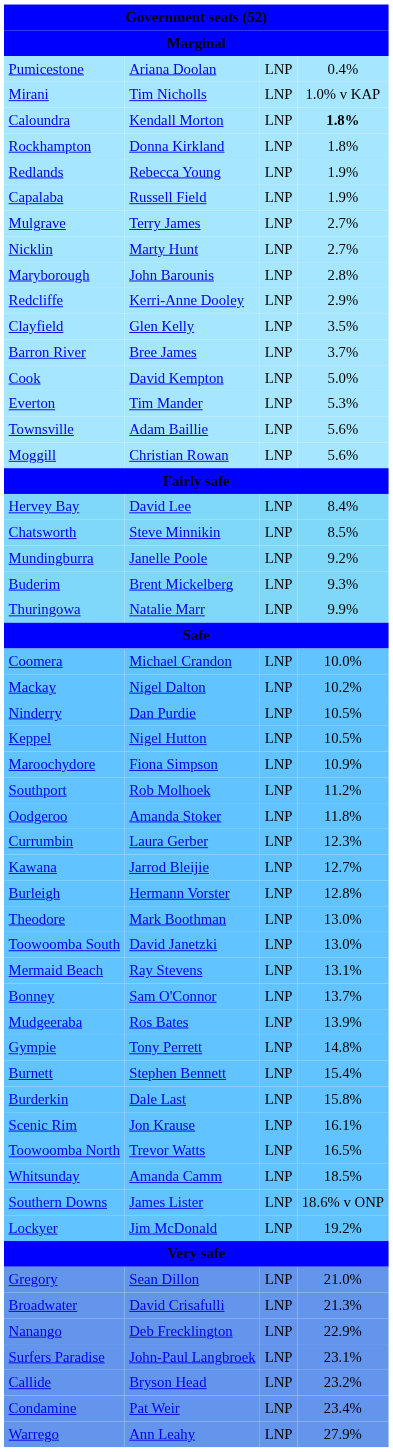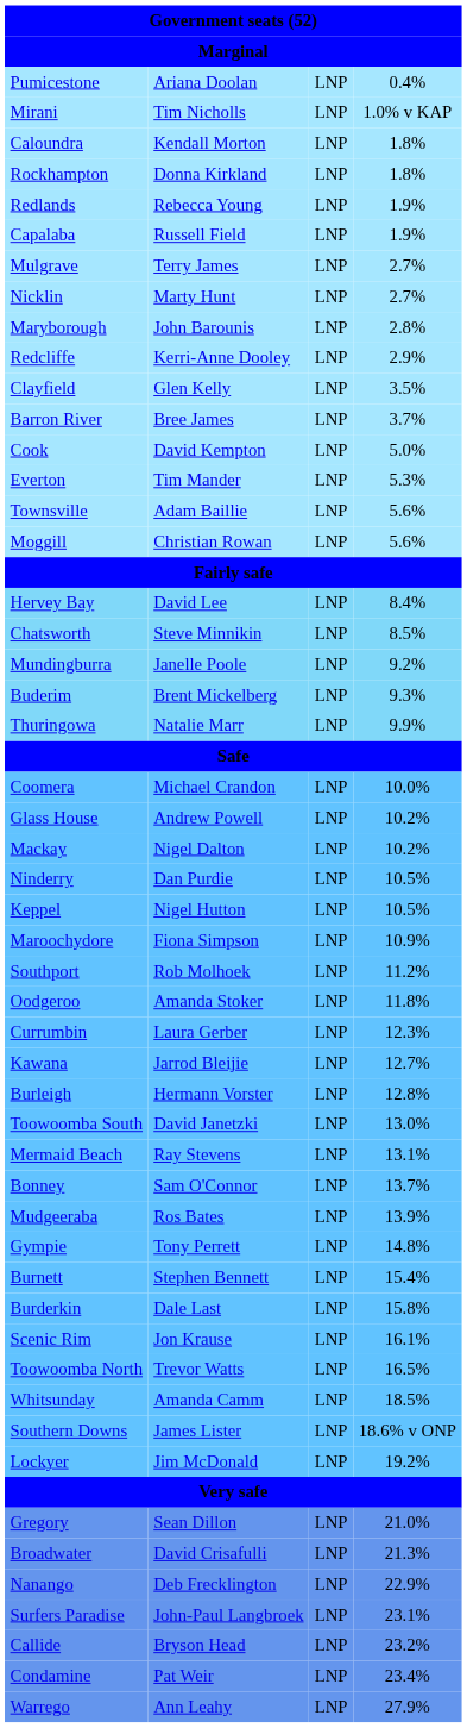 <table class="toccolours" cellpadding="5" cellspacing="0" style="float:left; margin-right:.5em; margin-top:.4em; font-size:90 ppt;">
 <tr>
 <td colspan="4"  style="text-align:center; background:blue;"><span><strong>Government seats (52)</strong></span></td>
 </tr>
 <tr>
 <td colspan="4"  style="text-align:center; background:blue;"><span><strong>Marginal</strong></span></td>
 </tr>
 <tr>
 <td style="text-align:left; background:#a6e7ff;"><a href='#'>Pumicestone</a></td>
 <td style="text-align:left; background:#a6e7ff;"><a href='#'>Ariana Doolan</a></td>
 <td style="text-align:left; background:#a6e7ff;">LNP</td>
 <td style="text-align:center; background:#a6e7ff;">0.4%</td>
 </tr>
 <tr>
 <td style="text-align:left; background:#a6e7ff;"><a href='#'>Mirani</a></td>
 <td style="text-align:left; background:#a6e7ff;"><a href='#'>Tim Nicholls</a></td>
 <td style="text-align:left; background:#a6e7ff;">LNP</td>
 <td style="text-align:center; background:#a6e7ff;">1.0% v KAP</td>
 </tr>
 <tr>
 <td style="text-align:left; background:#a6e7ff;"><a href='#'>Caloundra</a></td>
 <td style="text-align:left; background:#a6e7ff;"><a href='#'>Kendall Morton</a></td>
 <td style="text-align:left; background:#a6e7ff;">LNP</td>
-<td style="text-align:center; background:#a6e7ff;"><strong>1.8%</strong></td>
+<td style="text-align:center; background:#a6e7ff;">1.8%</td>
 </tr>
 <tr>
 <td style="text-align:left; background:#a6e7ff;"><a href='#'>Rockhampton</a></td>
 <td style="text-align:left; background:#a6e7ff;"><a href='#'>Donna Kirkland</a></td>
 <td style="text-align:left; background:#a6e7ff;">LNP</td>
 <td style="text-align:center; background:#a6e7ff;">1.8%</td>
 </tr>
 <tr>
 <td style="text-align:left; background:#a6e7ff;"><a href='#'>Redlands</a></td>
 <td style="text-align:left; background:#a6e7ff;"><a href='#'>Rebecca Young</a></td>
 <td style="text-align:left; background:#a6e7ff;">LNP</td>
 <td style="text-align:center; background:#a6e7ff;">1.9%</td>
 </tr>
 <tr>
 <td style="text-align:left; background:#a6e7ff;"><a href='#'>Capalaba</a></td>
 <td style="text-align:left; background:#a6e7ff;"><a href='#'>Russell Field</a></td>
 <td style="text-align:left; background:#a6e7ff;">LNP</td>
 <td style="text-align:center; background:#a6e7ff;">1.9%</td>
 </tr>
 <tr>
 <td style="text-align:left; background:#a6e7ff;"><a href='#'>Mulgrave</a></td>
 <td style="text-align:left; background:#a6e7ff;"><a href='#'>Terry James</a></td>
 <td style="text-align:left; background:#a6e7ff;">LNP</td>
 <td style="text-align:center; background:#a6e7ff;">2.7%</td>
 </tr>
 <tr>
 <td style="text-align:left; background:#a6e7ff;"><a href='#'>Nicklin</a></td>
 <td style="text-align:left; background:#a6e7ff;"><a href='#'>Marty Hunt</a></td>
 <td style="text-align:left; background:#a6e7ff;">LNP</td>
 <td style="text-align:center; background:#a6e7ff;">2.7%</td>
 </tr>
 <tr>
 <td style="text-align:left; background:#a6e7ff;"><a href='#'>Maryborough</a></td>
 <td style="text-align:left; background:#a6e7ff;"><a href='#'>John Barounis</a></td>
 <td style="text-align:left; background:#a6e7ff;">LNP</td>
 <td style="text-align:center; background:#a6e7ff;">2.8%</td>
 </tr>
 <tr>
 <td style="text-align:left; background:#a6e7ff;"><a href='#'>Redcliffe</a></td>
 <td style="text-align:left; background:#a6e7ff;"><a href='#'>Kerri-Anne Dooley</a></td>
 <td style="text-align:left; background:#a6e7ff;">LNP</td>
 <td style="text-align:center; background:#a6e7ff;">2.9%</td>
 </tr>
 <tr>
 <td style="text-align:left; background:#a6e7ff;"><a href='#'>Clayfield</a></td>
 <td style="text-align:left; background:#a6e7ff;"><a href='#'>Glen Kelly</a></td>
 <td style="text-align:left; background:#a6e7ff;">LNP</td>
 <td style="text-align:center; background:#a6e7ff;">3.5%</td>
 </tr>
 <tr>
 <td style="text-align:left; background:#a6e7ff;"><a href='#'>Barron River</a></td>
 <td style="text-align:left; background:#a6e7ff;"><a href='#'>Bree James</a></td>
 <td style="text-align:left; background:#a6e7ff;">LNP</td>
 <td style="text-align:center; background:#a6e7ff;">3.7%</td>
 </tr>
 <tr>
 <td style="text-align:left; background:#a6e7ff;"><a href='#'>Cook</a></td>
 <td style="text-align:left; background:#a6e7ff;"><a href='#'>David Kempton</a></td>
 <td style="text-align:left; background:#a6e7ff;">LNP</td>
 <td style="text-align:center; background:#a6e7ff;">5.0%</td>
 </tr>
 <tr>
 <td style="text-align:left; background:#a6e7ff;"><a href='#'>Everton</a></td>
 <td style="text-align:left; background:#a6e7ff;"><a href='#'>Tim Mander</a></td>
 <td style="text-align:left; background:#a6e7ff;">LNP</td>
 <td style="text-align:center; background:#a6e7ff;">5.3%</td>
 </tr>
 <tr>
 <td style="text-align:left; background:#a6e7ff;"><a href='#'>Townsville</a></td>
 <td style="text-align:left; background:#a6e7ff;"><a href='#'>Adam Baillie</a></td>
 <td style="text-align:left; background:#a6e7ff;">LNP</td>
 <td style="text-align:center; background:#a6e7ff;">5.6%</td>
 </tr>
 <tr>
 <td style="text-align:left; background:#a6e7ff;"><a href='#'>Moggill</a></td>
 <td style="text-align:left; background:#a6e7ff;"><a href='#'>Christian Rowan</a></td>
 <td style="text-align:left; background:#a6e7ff;">LNP</td>
 <td style="text-align:center; background:#a6e7ff;">5.6%</td>
 </tr>
 <tr>
 <td colspan="4"  style="text-align:center; background:blue;"><span><strong>Fairly safe</strong></span></td>
 </tr>
 <tr>
 <td style="text-align:left; background:#80d8f9;"><a href='#'>Hervey Bay</a></td>
 <td style="text-align:left; background:#80d8f9;"><a href='#'>David Lee</a></td>
 <td style="text-align:left; background:#80d8f9;">LNP</td>
 <td style="text-align:center; background:#80d8f9;">8.4%</td>
 </tr>
 <tr>
 <td style="text-align:left; background:#80d8f9;"><a href='#'>Chatsworth</a></td>
 <td style="text-align:left; background:#80d8f9;"><a href='#'>Steve Minnikin</a></td>
 <td style="text-align:left; background:#80d8f9;">LNP</td>
 <td style="text-align:center; background:#80d8f9;">8.5%</td>
 </tr>
 <tr>
 <td style="text-align:left; background:#80d8f9;"><a href='#'>Mundingburra</a></td>
 <td style="text-align:left; background:#80d8f9;"><a href='#'>Janelle Poole</a></td>
 <td style="text-align:left; background:#80d8f9;">LNP</td>
 <td style="text-align:center; background:#80d8f9;">9.2%</td>
 </tr>
 <tr>
 <td style="text-align:left; background:#80d8f9;"><a href='#'>Buderim</a></td>
 <td style="text-align:left; background:#80d8f9;"><a href='#'>Brent Mickelberg</a></td>
 <td style="text-align:left; background:#80d8f9;">LNP</td>
 <td style="text-align:center; background:#80d8f9;">9.3%</td>
 </tr>
 <tr>
 <td style="text-align:left; background:#80d8f9;"><a href='#'>Thuringowa</a></td>
 <td style="text-align:left; background:#80d8f9;"><a href='#'>Natalie Marr</a></td>
 <td style="text-align:left; background:#80d8f9;">LNP</td>
 <td style="text-align:center; background:#80d8f9;">9.9%</td>
 </tr>
 <tr>
 <td colspan="4"  style="text-align:center; background:blue;"><span><strong>Safe</strong></span></td>
 </tr>
 <tr>
 <td style="text-align:left; background:#61c3ff;"><a href='#'>Coomera</a></td>
 <td style="text-align:left; background:#61c3ff;"><a href='#'>Michael Crandon</a></td>
 <td style="text-align:left; background:#61c3ff;">LNP</td>
 <td style="text-align:center; background:#61c3ff;">10.0%</td>
 </tr>
 <tr>
+<td style="text-align:left; background:#61c3ff;"><a href='#'>Glass House</a></td>
+<td style="text-align:left; background:#61c3ff;"><a href='#'>Andrew Powell</a></td>
+<td style="text-align:left; background:#61c3ff;">LNP</td>
+<td style="text-align:center; background:#61c3ff;">10.2%</td>
+</tr>
+<tr>
 <td style="text-align:left; background:#61c3ff;"><a href='#'>Mackay</a></td>
 <td style="text-align:left; background:#61c3ff;"><a href='#'>Nigel Dalton</a></td>
 <td style="text-align:left; background:#61c3ff;">LNP</td>
 <td style="text-align:center; background:#61c3ff;">10.2%</td>
 </tr>
 <tr>
 <td style="text-align:left; background:#61c3ff;"><a href='#'>Ninderry</a></td>
 <td style="text-align:left; background:#61c3ff;"><a href='#'>Dan Purdie</a></td>
 <td style="text-align:left; background:#61c3ff;">LNP</td>
 <td style="text-align:center; background:#61c3ff;">10.5%</td>
 </tr>
 <tr>
 <td style="text-align:left; background:#61c3ff;"><a href='#'>Keppel</a></td>
 <td style="text-align:left; background:#61c3ff;"><a href='#'>Nigel Hutton</a></td>
 <td style="text-align:left; background:#61c3ff;">LNP</td>
 <td style="text-align:center; background:#61c3ff;">10.5%</td>
 </tr>
 <tr>
 <td style="text-align:left; background:#61c3ff;"><a href='#'>Maroochydore</a></td>
 <td style="text-align:left; background:#61c3ff;"><a href='#'>Fiona Simpson</a></td>
 <td style="text-align:left; background:#61c3ff;">LNP</td>
 <td style="text-align:center; background:#61c3ff;">10.9%</td>
 </tr>
 <tr>
 <td style="text-align:left; background:#61c3ff;"><a href='#'>Southport</a></td>
 <td style="text-align:left; background:#61c3ff;"><a href='#'>Rob Molhoek</a></td>
 <td style="text-align:left; background:#61c3ff;">LNP</td>
 <td style="text-align:center; background:#61c3ff;">11.2%</td>
 </tr>
 <tr>
 <td style="text-align:left; background:#61c3ff;"><a href='#'>Oodgeroo</a></td>
 <td style="text-align:left; background:#61c3ff;"><a href='#'>Amanda Stoker</a></td>
 <td style="text-align:left; background:#61c3ff;">LNP</td>
 <td style="text-align:center; background:#61c3ff;">11.8%</td>
 </tr>
 <tr>
 <td style="text-align:left; background:#61c3ff;"><a href='#'>Currumbin</a></td>
 <td style="text-align:left; background:#61c3ff;"><a href='#'>Laura Gerber</a></td>
 <td style="text-align:left; background:#61c3ff;">LNP</td>
 <td style="text-align:center; background:#61c3ff;">12.3%</td>
 </tr>
 <tr>
 <td style="text-align:left; background:#61c3ff;"><a href='#'>Kawana</a></td>
 <td style="text-align:left; background:#61c3ff;"><a href='#'>Jarrod Bleijie</a></td>
 <td style="text-align:left; background:#61c3ff;">LNP</td>
 <td style="text-align:center; background:#61c3ff;">12.7%</td>
 </tr>
 <tr>
 <td style="text-align:left; background:#61c3ff;"><a href='#'>Burleigh</a></td>
 <td style="text-align:left; background:#61c3ff;"><a href='#'>Hermann Vorster</a></td>
 <td style="text-align:left; background:#61c3ff;">LNP</td>
 <td style="text-align:center; background:#61c3ff;">12.8%</td>
-</tr>
-<tr>
-<td style="text-align:left; background:#61c3ff;"><a href='#'>Theodore</a></td>
-<td style="text-align:left; background:#61c3ff;"><a href='#'>Mark Boothman</a></td>
-<td style="text-align:left; background:#61c3ff;">LNP</td>
-<td style="text-align:center; background:#61c3ff;">13.0%</td>
 </tr>
 <tr>
 <td style="text-align:left; background:#61c3ff;"><a href='#'>Toowoomba South</a></td>
 <td style="text-align:left; background:#61c3ff;"><a href='#'>David Janetzki</a></td>
 <td style="text-align:left; background:#61c3ff;">LNP</td>
 <td style="text-align:center; background:#61c3ff;">13.0%</td>
 </tr>
 <tr>
 <td style="text-align:left; background:#61c3ff;"><a href='#'>Mermaid Beach</a></td>
 <td style="text-align:left; background:#61c3ff;"><a href='#'>Ray Stevens</a></td>
 <td style="text-align:left; background:#61c3ff;">LNP</td>
 <td style="text-align:center; background:#61c3ff;">13.1%</td>
 </tr>
 <tr>
 <td style="text-align:left; background:#61c3ff;"><a href='#'>Bonney</a></td>
 <td style="text-align:left; background:#61c3ff;"><a href='#'>Sam O'Connor</a></td>
 <td style="text-align:left; background:#61c3ff;">LNP</td>
 <td style="text-align:center; background:#61c3ff;">13.7%</td>
 </tr>
 <tr>
 <td style="text-align:left; background:#61c3ff;"><a href='#'>Mudgeeraba</a></td>
 <td style="text-align:left; background:#61c3ff;"><a href='#'>Ros Bates</a></td>
 <td style="text-align:left; background:#61c3ff;">LNP</td>
 <td style="text-align:center; background:#61c3ff;">13.9%</td>
 </tr>
 <tr>
 <td style="text-align:left; background:#61c3ff;"><a href='#'>Gympie</a></td>
 <td style="text-align:left; background:#61c3ff;"><a href='#'>Tony Perrett</a></td>
 <td style="text-align:left; background:#61c3ff;">LNP</td>
 <td style="text-align:center; background:#61c3ff;">14.8%</td>
 </tr>
 <tr>
 <td style="text-align:left; background:#61c3ff;"><a href='#'>Burnett</a></td>
 <td style="text-align:left; background:#61c3ff;"><a href='#'>Stephen Bennett</a></td>
 <td style="text-align:left; background:#61c3ff;">LNP</td>
 <td style="text-align:center; background:#61c3ff;">15.4%</td>
 </tr>
 <tr>
 <td style="text-align:left; background:#61c3ff;"><a href='#'>Burderkin</a></td>
 <td style="text-align:left; background:#61c3ff;"><a href='#'>Dale Last</a></td>
 <td style="text-align:left; background:#61c3ff;">LNP</td>
 <td style="text-align:center; background:#61c3ff;">15.8%</td>
 </tr>
 <tr>
 <td style="text-align:left; background:#61c3ff;"><a href='#'>Scenic Rim</a></td>
 <td style="text-align:left; background:#61c3ff;"><a href='#'>Jon Krause</a></td>
 <td style="text-align:left; background:#61c3ff;">LNP</td>
 <td style="text-align:center; background:#61c3ff;">16.1%</td>
 </tr>
 <tr>
 <td style="text-align:left; background:#61c3ff;"><a href='#'>Toowoomba North</a></td>
 <td style="text-align:left; background:#61c3ff;"><a href='#'>Trevor Watts</a></td>
 <td style="text-align:left; background:#61c3ff;">LNP</td>
 <td style="text-align:center; background:#61c3ff;">16.5%</td>
 </tr>
 <tr>
 <td style="text-align:left; background:#61c3ff;"><a href='#'>Whitsunday</a></td>
 <td style="text-align:left; background:#61c3ff;"><a href='#'>Amanda Camm</a></td>
 <td style="text-align:left; background:#61c3ff;">LNP</td>
 <td style="text-align:center; background:#61c3ff;">18.5%</td>
 </tr>
 <tr>
 <td style="text-align:left; background:#61c3ff;"><a href='#'>Southern Downs</a></td>
 <td style="text-align:left; background:#61c3ff;"><a href='#'>James Lister</a></td>
 <td style="text-align:left; background:#61c3ff;">LNP</td>
 <td style="text-align:center; background:#61c3ff;">18.6% v ONP</td>
 </tr>
 <tr>
 <td style="text-align:left; background:#61c3ff;"><a href='#'>Lockyer</a></td>
 <td style="text-align:left; background:#61c3ff;"><a href='#'>Jim McDonald</a></td>
 <td style="text-align:left; background:#61c3ff;">LNP</td>
 <td style="text-align:center; background:#61c3ff;">19.2%</td>
 </tr>
 <tr>
 <td colspan="4"  style="text-align:center; background:blue;"><span><strong>Very safe</strong></span></td>
 </tr>
 <tr>
 <td style="text-align:left; background:#6495ed;"><a href='#'>Gregory</a></td>
 <td style="text-align:left; background:#6495ed;"><a href='#'>Sean Dillon</a></td>
 <td style="text-align:left; background:#6495ed;">LNP</td>
 <td style="text-align:center; background:#6495ed;">21.0%</td>
 </tr>
 <tr>
 <td style="text-align:left; background:#6495ed;"><a href='#'>Broadwater</a></td>
 <td style="text-align:left; background:#6495ed;"><a href='#'>David Crisafulli</a></td>
 <td style="text-align:left; background:#6495ed;">LNP</td>
 <td style="text-align:center; background:#6495ed;">21.3%</td>
 </tr>
 <tr>
 <td style="text-align:left; background:#6495ed;"><a href='#'>Nanango</a></td>
 <td style="text-align:left; background:#6495ed;"><a href='#'>Deb Frecklington</a></td>
 <td style="text-align:left; background:#6495ed;">LNP</td>
 <td style="text-align:center; background:#6495ed;">22.9%</td>
 </tr>
 <tr>
 <td style="text-align:left; background:#6495ed;"><a href='#'>Surfers Paradise</a></td>
 <td style="text-align:left; background:#6495ed;"><a href='#'>John-Paul Langbroek</a></td>
 <td style="text-align:left; background:#6495ed;">LNP</td>
 <td style="text-align:center; background:#6495ed;">23.1%</td>
 </tr>
 <tr>
 <td style="text-align:left; background:#6495ed;"><a href='#'>Callide</a></td>
 <td style="text-align:left; background:#6495ed;"><a href='#'>Bryson Head</a></td>
 <td style="text-align:left; background:#6495ed;">LNP</td>
 <td style="text-align:center; background:#6495ed;">23.2%</td>
 </tr>
 <tr>
 <td style="text-align:left; background:#6495ed;"><a href='#'>Condamine</a></td>
 <td style="text-align:left; background:#6495ed;"><a href='#'>Pat Weir</a></td>
 <td style="text-align:left; background:#6495ed;">LNP</td>
 <td style="text-align:center; background:#6495ed;">23.4%</td>
 </tr>
 <tr>
 <td style="text-align:left; background:#6495ed;"><a href='#'>Warrego</a></td>
 <td style="text-align:left; background:#6495ed;"><a href='#'>Ann Leahy</a></td>
 <td style="text-align:left; background:#6495ed;">LNP</td>
 <td style="text-align:center; background:#6495ed;">27.9%</td>
 </tr>
 <tr>
 </tr>
 </table>
